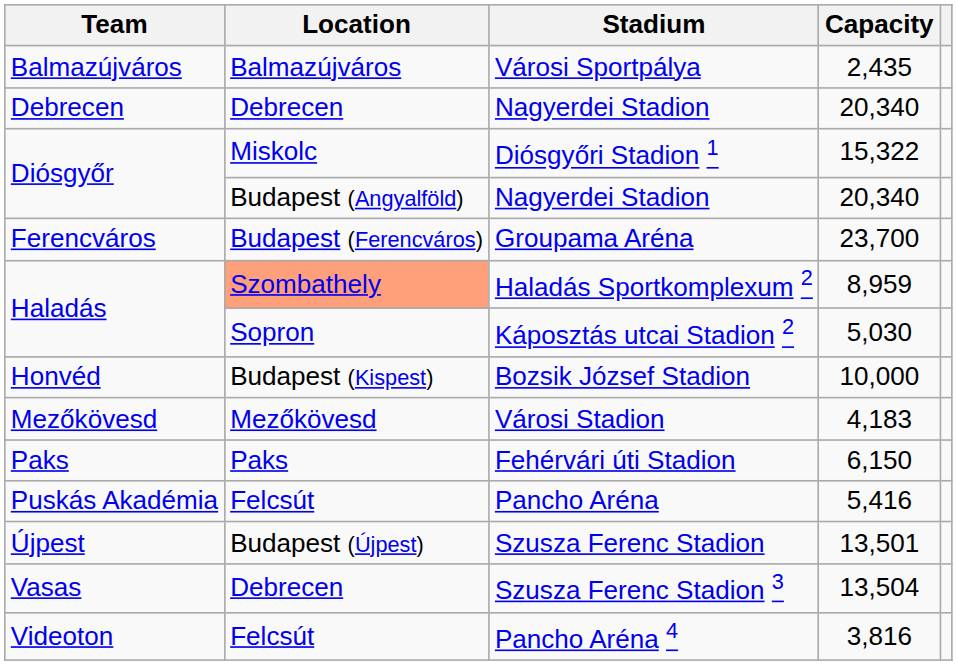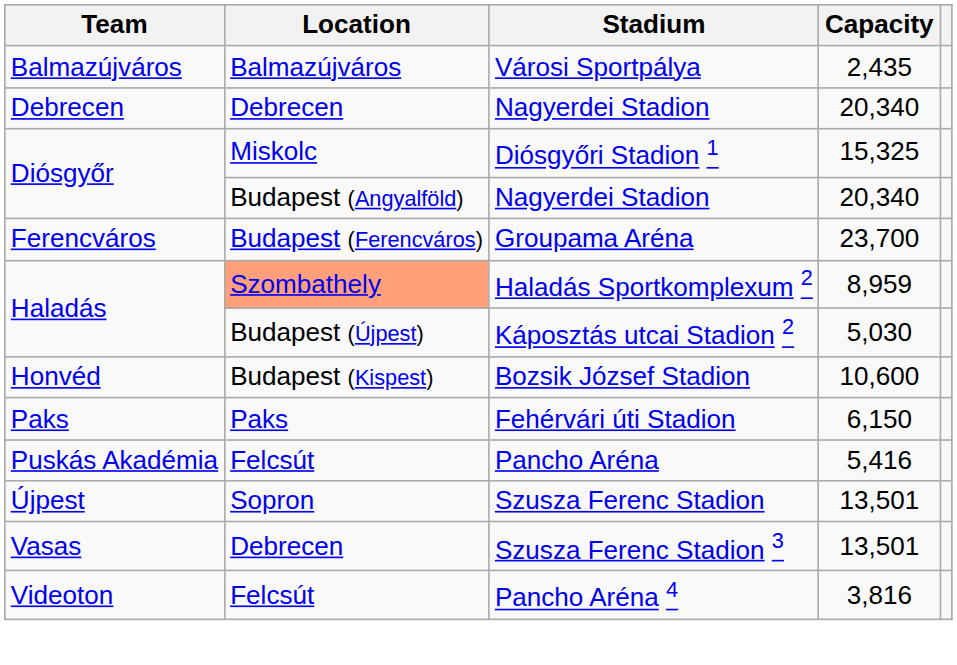 <table class="wikitable sortable">
 <tr>
 <th>Team</th>
 <th>Location</th>
 <th>Stadium</th>
 <th>Capacity</th>
 <th></th>
 </tr>
 <tr>
 <td><a href='#'>Balmazújváros</a></td>
 <td><a href='#'>Balmazújváros</a></td>
 <td><a href='#'>Városi Sportpálya</a></td>
 <td align="center">2,435</td>
 <td align=center></td>
 </tr>
 <tr>
 <td><a href='#'>Debrecen</a></td>
 <td><a href='#'>Debrecen</a></td>
 <td><a href='#'>Nagyerdei Stadion</a></td>
 <td align="center">20,340</td>
 <td align=center></td>
 </tr>
 <tr>
 <td rowspan=2><a href='#'>Diósgyőr</a></td>
 <td><a href='#'>Miskolc</a></td>
 <td><a href='#'>Diósgyőri Stadion</a> <a href='#'><sup>1</sup></a></td>
-<td align="center">15,322</td>
+<td align="center">15,325</td>
 <td align=center></td>
 </tr>
 <tr>
 <td>Budapest <small>(<a href='#'>Angyalföld</a>)</small></td>
 <td><a href='#'>Nagyerdei Stadion</a></td>
 <td align="center">20,340</td>
 <td align=center></td>
 </tr>
 <tr>
 <td><a href='#'>Ferencváros</a></td>
 <td><a href='#'>Budapest</a> <small>(<a href='#'>Ferencváros</a>)</small></td>
 <td><a href='#'>Groupama Aréna</a></td>
 <td align="center">23,700</td>
 <td align=center></td>
 </tr>
 <tr>
 <td rowspan=2><a href='#'>Haladás</a></td>
 <td style="background: lightsalmon;"><a href='#'>Szombathely</a></td>
 <td><a href='#'>Haladás Sportkomplexum</a> <a href='#'><sup>2</sup></a></td>
 <td align="center">8,959</td>
 <td align=center></td>
 </tr>
 <tr>
-<td><a href='#'>Sopron</a></td>
+<td>Budapest <small>(<a href='#'>Újpest</a>)</small></td>
 <td><a href='#'>Káposztás utcai Stadion</a> <a href='#'><sup>2</sup></a></td>
 <td align="center">5,030</td>
 <td align=center></td>
 </tr>
 <tr>
 <td><a href='#'>Honvéd</a></td>
 <td>Budapest <small>(<a href='#'>Kispest</a>)</small></td>
 <td><a href='#'>Bozsik József Stadion</a></td>
-<td align="center">10,000</td>
-<td align=center></td>
-</tr>
-<tr>
-<td><a href='#'>Mezőkövesd</a></td>
-<td><a href='#'>Mezőkövesd</a></td>
-<td><a href='#'>Városi Stadion</a></td>
-<td align="center">4,183</td>
+<td align="center">10,600</td>
 <td align=center></td>
 </tr>
 <tr>
 <td><a href='#'>Paks</a></td>
 <td><a href='#'>Paks</a></td>
 <td><a href='#'>Fehérvári úti Stadion</a></td>
 <td align="center">6,150</td>
 <td align=center></td>
 </tr>
 <tr>
 <td><a href='#'>Puskás Akadémia</a></td>
 <td><a href='#'>Felcsút</a></td>
 <td><a href='#'>Pancho Aréna</a></td>
 <td align="center">5,416</td>
 <td align=center></td>
 </tr>
 <tr>
 <td><a href='#'>Újpest</a></td>
-<td>Budapest <small>(<a href='#'>Újpest</a>)</small></td>
+<td><a href='#'>Sopron</a></td>
 <td><a href='#'>Szusza Ferenc Stadion</a></td>
 <td align="center">13,501</td>
 <td align=center></td>
 </tr>
 <tr>
 <td><a href='#'>Vasas</a></td>
 <td><a href='#'>Debrecen</a></td>
 <td><a href='#'>Szusza Ferenc Stadion</a> <a href='#'><sup>3</sup></a></td>
-<td align="center">13,504</td>
+<td align="center">13,501</td>
 <td align=center></td>
 </tr>
 <tr>
 <td><a href='#'>Videoton</a></td>
 <td><a href='#'>Felcsút</a></td>
 <td><a href='#'>Pancho Aréna</a> <a href='#'><sup>4</sup></a></td>
 <td align="center">3,816</td>
 <td align=center></td>
 </tr>
 </table>
